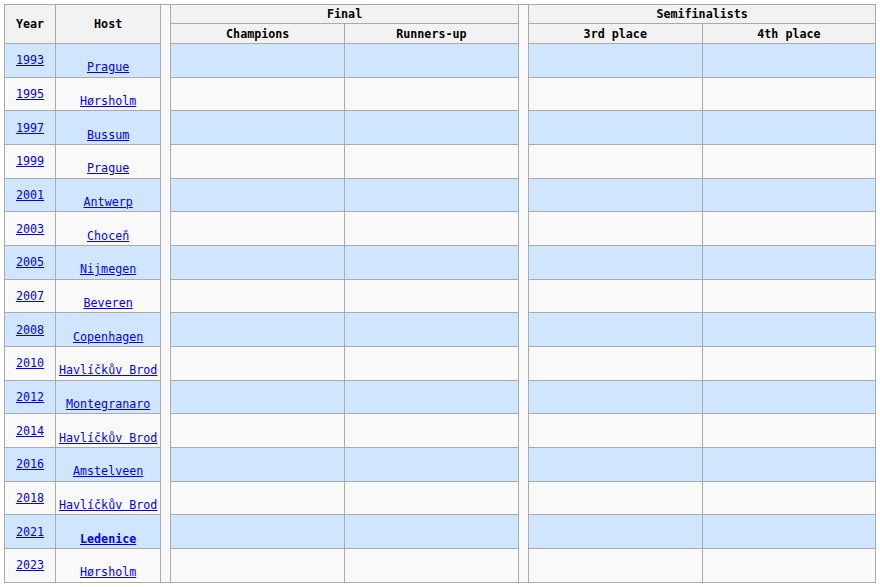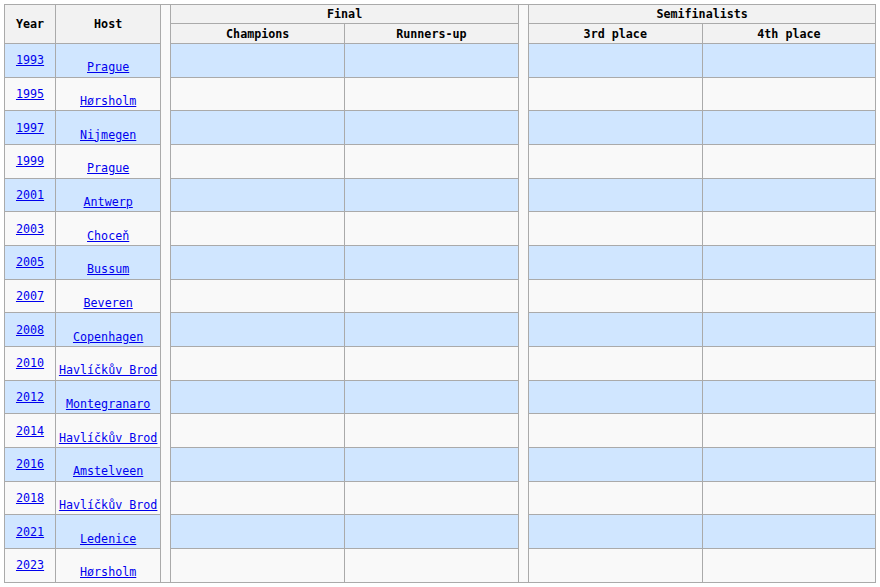 <table class="wikitable" style="font-size:90%; text-align: center;">
 <tr>
 <th rowspan=2 width=5%>Year</th>
 <th rowspan=2 width=10%>Host</th>
 <td width=1% rowspan=18 style="border-top:none;border-bottom:none;"></td>
 <th colspan=2>Final</th>
 <td width=1% rowspan=18 style="border-top:none;border-bottom:none;"></td>
 <th colspan=2>Semifinalists</th>
 </tr>
 <tr>
 <th width=17%>Champions</th>
 <th width=17%>Runners-up</th>
 <th width=17%>3rd place</th>
 <th width=17%>4th place</th>
 </tr>
 <tr style="background: #D0E6FF;">
 <td><a href='#'>1993</a></td>
 <td><br><a href='#'>Prague</a></td>
 <td><strong></strong></td>
 <td></td>
 <td></td>
 <td></td>
 </tr>
 <tr>
 <td><a href='#'>1995</a></td>
 <td><br><a href='#'>Hørsholm</a></td>
 <td><strong></strong></td>
 <td></td>
 <td></td>
 <td></td>
 </tr>
 <tr style="background: #D0E6FF;">
 <td><a href='#'>1997</a></td>
-<td><br><a href='#'>Bussum</a></td>
+<td><br><a href='#'>Nijmegen</a></td>
 <td><strong></strong></td>
 <td></td>
 <td></td>
 <td></td>
 </tr>
 <tr>
 <td><a href='#'>1999</a></td>
 <td><br><a href='#'>Prague</a></td>
 <td><strong></strong></td>
 <td></td>
 <td></td>
 <td></td>
 </tr>
 <tr style="background: #D0E6FF;">
 <td><a href='#'>2001</a></td>
 <td><br><a href='#'>Antwerp</a></td>
 <td><strong></strong></td>
 <td></td>
 <td></td>
 <td></td>
 </tr>
 <tr>
 <td><a href='#'>2003</a></td>
 <td><br><a href='#'>Choceň</a></td>
 <td><strong></strong></td>
 <td></td>
 <td></td>
 <td></td>
 </tr>
 <tr style="background: #D0E6FF;">
 <td><a href='#'>2005</a></td>
-<td><br><a href='#'>Nijmegen</a></td>
+<td><br><a href='#'>Bussum</a></td>
 <td><strong></strong></td>
 <td></td>
 <td></td>
 <td></td>
 </tr>
 <tr>
 <td><a href='#'>2007</a></td>
 <td><br><a href='#'>Beveren</a></td>
 <td><strong></strong></td>
 <td></td>
 <td></td>
 <td></td>
 </tr>
 <tr style="background: #D0E6FF;">
 <td><a href='#'>2008</a></td>
 <td><br><a href='#'>Copenhagen</a></td>
 <td><strong></strong></td>
 <td></td>
 <td></td>
 <td></td>
 </tr>
 <tr>
 <td><a href='#'>2010</a></td>
 <td><br><a href='#'>Havlíčkův Brod</a></td>
 <td><strong></strong></td>
 <td></td>
 <td></td>
 <td></td>
 </tr>
 <tr style="background: #D0E6FF;">
 <td><a href='#'>2012</a></td>
 <td><br><a href='#'>Montegranaro</a></td>
 <td><strong></strong></td>
 <td></td>
 <td></td>
 <td></td>
 </tr>
 <tr>
 <td><a href='#'>2014</a></td>
 <td><br><a href='#'>Havlíčkův Brod</a></td>
 <td><strong></strong></td>
 <td></td>
 <td></td>
 <td></td>
 </tr>
 <tr style="background: #D0E6FF;">
 <td><a href='#'>2016</a></td>
 <td><br><a href='#'>Amstelveen</a></td>
 <td><strong></strong></td>
 <td></td>
 <td></td>
 <td></td>
 </tr>
 <tr>
 <td><a href='#'>2018</a></td>
 <td><br><a href='#'>Havlíčkův Brod</a></td>
 <td><strong></strong></td>
 <td></td>
 <td></td>
 <td></td>
 </tr>
 <tr style="background: #D0E6FF;">
 <td><a href='#'>2021</a></td>
-<td><strong><br><a href='#'>Ledenice</a></strong></td>
+<td><br><a href='#'>Ledenice</a></td>
 <td><strong></strong></td>
 <td></td>
 <td></td>
 <td></td>
 </tr>
 <tr>
 <td><a href='#'>2023</a></td>
 <td><br><a href='#'>Hørsholm</a></td>
 <td><strong></strong></td>
 <td></td>
 <td></td>
 <td></td>
 </tr>
 </table>
